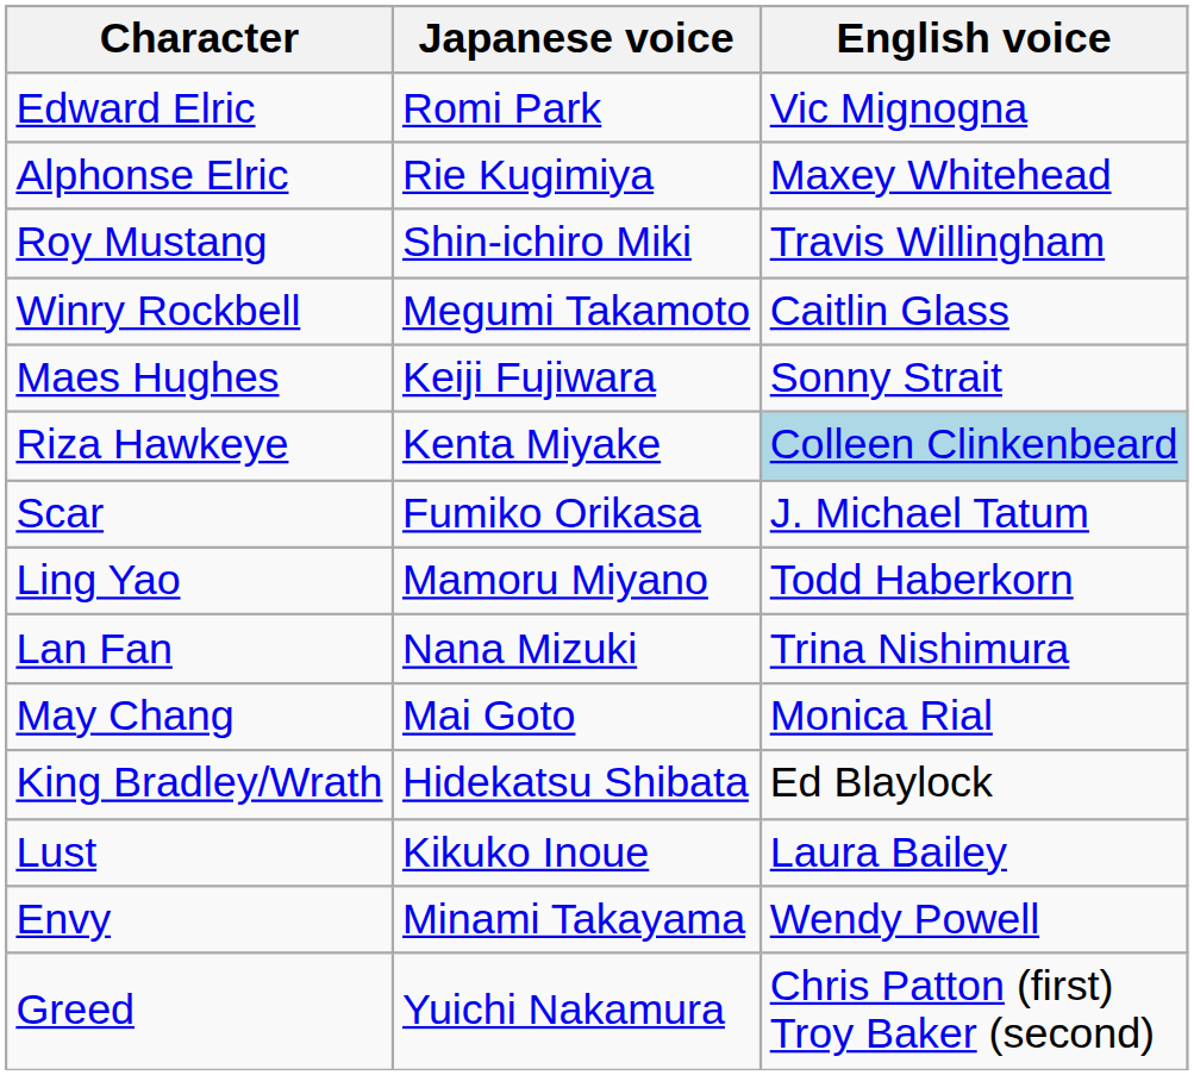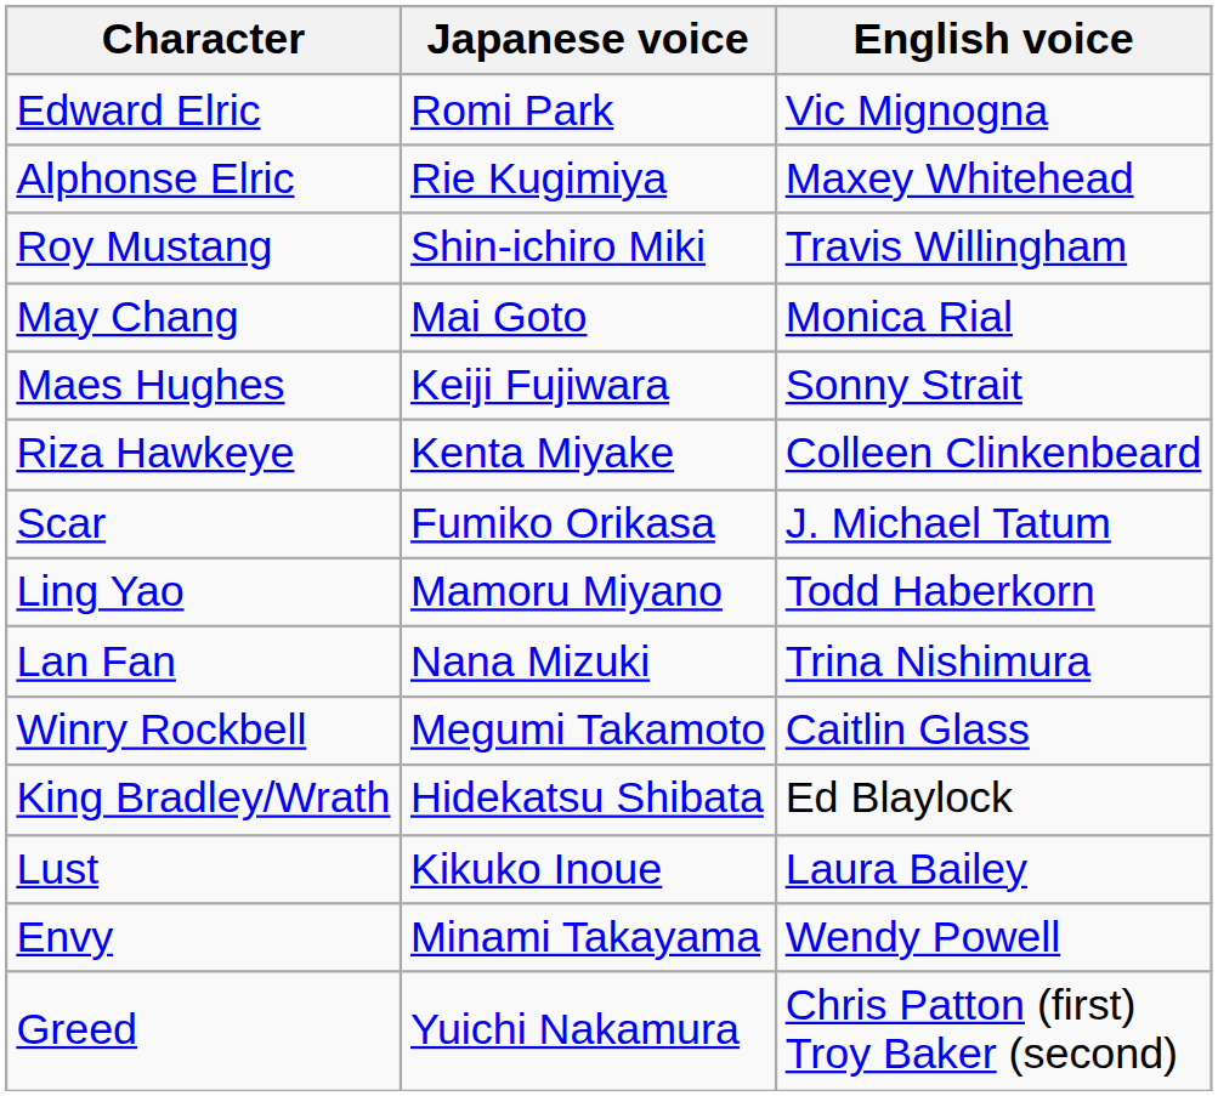 <table class="wikitable">
 <tr>
 <th>Character</th>
 <th>Japanese voice</th>
 <th>English voice</th>
 </tr>
 <tr>
 <td><a href='#'>Edward Elric</a></td>
 <td><a href='#'>Romi Park</a></td>
 <td><a href='#'>Vic Mignogna</a></td>
 </tr>
 <tr>
 <td><a href='#'>Alphonse Elric</a></td>
 <td><a href='#'>Rie Kugimiya</a></td>
 <td><a href='#'>Maxey Whitehead</a></td>
 </tr>
 <tr>
 <td><a href='#'>Roy Mustang</a></td>
 <td><a href='#'>Shin-ichiro Miki</a></td>
 <td><a href='#'>Travis Willingham</a></td>
 </tr>
 <tr>
-<td><a href='#'>Winry Rockbell</a></td>
-<td><a href='#'>Megumi Takamoto</a></td>
-<td><a href='#'>Caitlin Glass</a></td>
+<td><a href='#'>May Chang</a></td>
+<td><a href='#'>Mai Goto</a></td>
+<td><a href='#'>Monica Rial</a></td>
 </tr>
 <tr>
 <td><a href='#'>Maes Hughes</a></td>
 <td><a href='#'>Keiji Fujiwara</a></td>
 <td><a href='#'>Sonny Strait</a></td>
 </tr>
 <tr>
 <td><a href='#'>Riza Hawkeye</a></td>
 <td><a href='#'>Kenta Miyake</a></td>
-<td style="background: lightblue;"><a href='#'>Colleen Clinkenbeard</a></td>
+<td><a href='#'>Colleen Clinkenbeard</a></td>
 </tr>
 <tr>
 <td><a href='#'>Scar</a></td>
 <td><a href='#'>Fumiko Orikasa</a></td>
 <td><a href='#'>J. Michael Tatum</a></td>
 </tr>
 <tr>
 <td><a href='#'>Ling Yao</a></td>
 <td><a href='#'>Mamoru Miyano</a></td>
 <td><a href='#'>Todd Haberkorn</a></td>
 </tr>
 <tr>
 <td><a href='#'>Lan Fan</a></td>
 <td><a href='#'>Nana Mizuki</a></td>
 <td><a href='#'>Trina Nishimura</a></td>
 </tr>
 <tr>
-<td><a href='#'>May Chang</a></td>
-<td><a href='#'>Mai Goto</a></td>
-<td><a href='#'>Monica Rial</a></td>
+<td><a href='#'>Winry Rockbell</a></td>
+<td><a href='#'>Megumi Takamoto</a></td>
+<td><a href='#'>Caitlin Glass</a></td>
 </tr>
 <tr>
 <td><a href='#'>King Bradley/Wrath</a></td>
 <td><a href='#'>Hidekatsu Shibata</a></td>
 <td>Ed Blaylock</td>
 </tr>
 <tr>
 <td><a href='#'>Lust</a></td>
 <td><a href='#'>Kikuko Inoue</a></td>
 <td><a href='#'>Laura Bailey</a></td>
 </tr>
 <tr>
 <td><a href='#'>Envy</a></td>
 <td><a href='#'>Minami Takayama</a></td>
 <td><a href='#'>Wendy Powell</a></td>
 </tr>
 <tr>
 <td><a href='#'>Greed</a></td>
 <td><a href='#'>Yuichi Nakamura</a></td>
 <td><a href='#'>Chris Patton</a> (first)<br><a href='#'>Troy Baker</a> (second)</td>
 </tr>
 </table>
